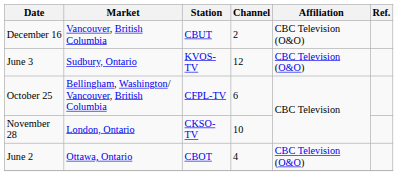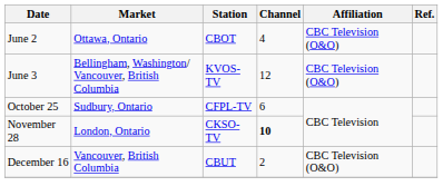 <table class="wikitable">
 <tr>
 <th>Date</th>
 <th>Market</th>
 <th>Station</th>
 <th>Channel</th>
 <th>Affiliation</th>
 <th>Ref.</th>
 </tr>
 <tr>
-<td>December 16</td>
-<td><a href='#'>Vancouver</a>, <a href='#'>British Columbia</a></td>
-<td><a href='#'>CBUT</a></td>
-<td>2</td>
-<td>CBC Television (O&O)</td>
+<td>June 2</td>
+<td><a href='#'>Ottawa, Ontario</a></td>
+<td><a href='#'>CBOT</a></td>
+<td>4</td>
+<td><a href='#'>CBC Television</a> (<a href='#'>O&O</a>)</td>
 <td></td>
 </tr>
 <tr>
 <td>June 3</td>
-<td><a href='#'>Sudbury, Ontario</a></td>
+<td><a href='#'>Bellingham</a>, <a href='#'>Washington</a>/ <br> <a href='#'>Vancouver</a>, <a href='#'>British Columbia</a></td>
 <td><a href='#'>KVOS-TV</a></td>
 <td>12</td>
 <td><a href='#'>CBC Television</a> (<a href='#'>O&O</a>)</td>
 </tr>
 <tr>
 <td>October 25</td>
-<td><a href='#'>Bellingham</a>, <a href='#'>Washington</a>/ <br> <a href='#'>Vancouver</a>, <a href='#'>British Columbia</a></td>
+<td><a href='#'>Sudbury, Ontario</a></td>
 <td><a href='#'>CFPL-TV</a></td>
 <td>6</td>
 <td rowspan=2>CBC Television</td>
 <td></td>
 </tr>
 <tr>
 <td>November 28</td>
 <td><a href='#'>London, Ontario</a></td>
 <td><a href='#'>CKSO-TV</a></td>
-<td>10</td>
+<td><strong>10</strong></td>
 <td></td>
 </tr>
 <tr>
-<td>June 2</td>
-<td><a href='#'>Ottawa, Ontario</a></td>
-<td><a href='#'>CBOT</a></td>
-<td>4</td>
-<td><a href='#'>CBC Television</a> (<a href='#'>O&O</a>)</td>
+<td>December 16</td>
+<td><a href='#'>Vancouver</a>, <a href='#'>British Columbia</a></td>
+<td><a href='#'>CBUT</a></td>
+<td>2</td>
+<td>CBC Television (O&O)</td>
 <td></td>
 </tr>
 <tr>
 </tr>
 </table>
